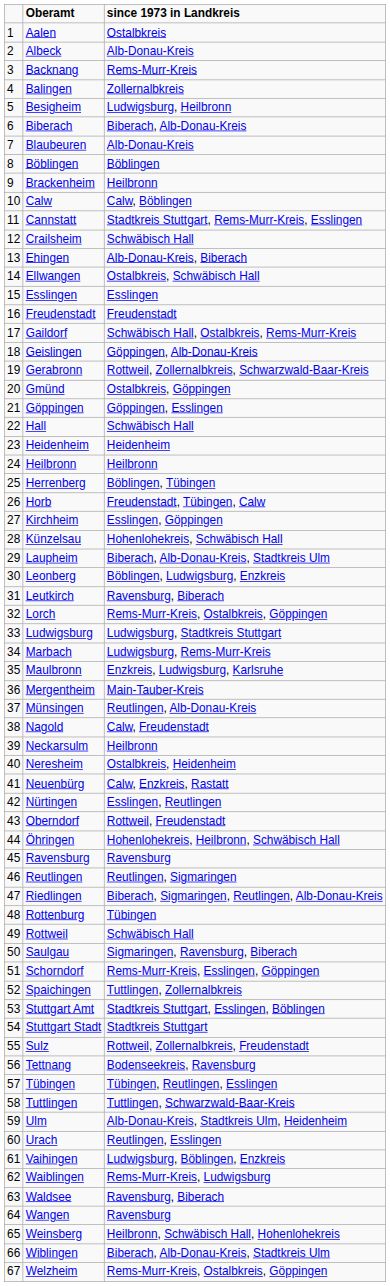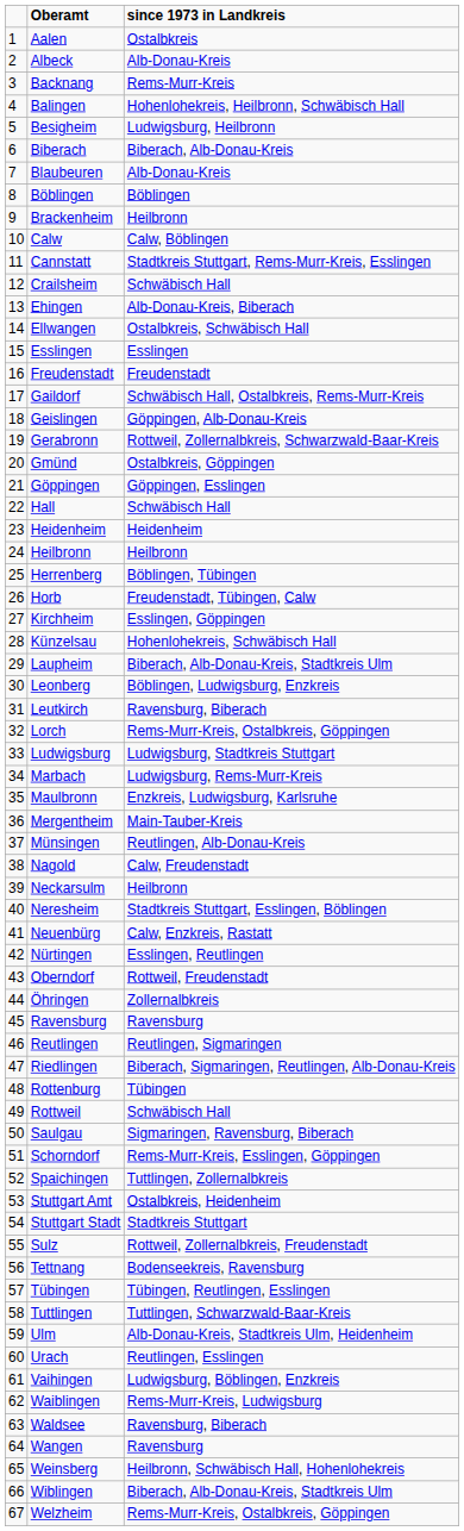 <table class="wikitable">
 <tr>
 <td></td>
 <td><strong>Oberamt</strong></td>
 <td><strong>since 1973 in Landkreis</strong></td>
 </tr>
 <tr>
 <td>1</td>
 <td><a href='#'>Aalen</a></td>
 <td><a href='#'>Ostalbkreis</a></td>
 </tr>
 <tr>
 <td>2</td>
 <td><a href='#'>Albeck</a></td>
 <td><a href='#'>Alb-Donau-Kreis</a></td>
 </tr>
 <tr>
 <td>3</td>
 <td><a href='#'>Backnang</a></td>
 <td><a href='#'>Rems-Murr-Kreis</a></td>
 </tr>
 <tr>
 <td>4</td>
 <td><a href='#'>Balingen</a></td>
-<td><a href='#'>Zollernalbkreis</a></td>
+<td><a href='#'>Hohenlohekreis</a>, <a href='#'>Heilbronn</a>, <a href='#'>Schwäbisch Hall</a></td>
 </tr>
 <tr>
 <td>5</td>
 <td><a href='#'>Besigheim</a></td>
 <td><a href='#'>Ludwigsburg</a>, <a href='#'>Heilbronn</a></td>
 </tr>
 <tr>
 <td>6</td>
 <td><a href='#'>Biberach</a></td>
 <td><a href='#'>Biberach</a>, <a href='#'>Alb-Donau-Kreis</a></td>
 </tr>
 <tr>
 <td>7</td>
 <td><a href='#'>Blaubeuren</a></td>
 <td><a href='#'>Alb-Donau-Kreis</a></td>
 </tr>
 <tr>
 <td>8</td>
 <td><a href='#'>Böblingen</a></td>
 <td><a href='#'>Böblingen</a></td>
 </tr>
 <tr>
 <td>9</td>
 <td><a href='#'>Brackenheim</a></td>
 <td><a href='#'>Heilbronn</a></td>
 </tr>
 <tr>
 <td>10</td>
 <td><a href='#'>Calw</a></td>
 <td><a href='#'>Calw</a>, <a href='#'>Böblingen</a></td>
 </tr>
 <tr>
 <td>11</td>
 <td><a href='#'>Cannstatt</a></td>
 <td><a href='#'>Stadtkreis Stuttgart</a>, <a href='#'>Rems-Murr-Kreis</a>, <a href='#'>Esslingen</a></td>
 </tr>
 <tr>
 <td>12</td>
 <td><a href='#'>Crailsheim</a></td>
 <td><a href='#'>Schwäbisch Hall</a></td>
 </tr>
 <tr>
 <td>13</td>
 <td><a href='#'>Ehingen</a></td>
 <td><a href='#'>Alb-Donau-Kreis</a>, <a href='#'>Biberach</a></td>
 </tr>
 <tr>
 <td>14</td>
 <td><a href='#'>Ellwangen</a></td>
 <td><a href='#'>Ostalbkreis</a>, <a href='#'>Schwäbisch Hall</a></td>
 </tr>
 <tr>
 <td>15</td>
 <td><a href='#'>Esslingen</a></td>
 <td><a href='#'>Esslingen</a></td>
 </tr>
 <tr>
 <td>16</td>
 <td><a href='#'>Freudenstadt</a></td>
 <td><a href='#'>Freudenstadt</a></td>
 </tr>
 <tr>
 <td>17</td>
 <td><a href='#'>Gaildorf</a></td>
 <td><a href='#'>Schwäbisch Hall</a>, <a href='#'>Ostalbkreis</a>, <a href='#'>Rems-Murr-Kreis</a></td>
 </tr>
 <tr>
 <td>18</td>
 <td><a href='#'>Geislingen</a></td>
 <td><a href='#'>Göppingen</a>, <a href='#'>Alb-Donau-Kreis</a></td>
 </tr>
 <tr>
 <td>19</td>
 <td><a href='#'>Gerabronn</a></td>
 <td><a href='#'>Rottweil</a>, <a href='#'>Zollernalbkreis</a>, <a href='#'>Schwarzwald-Baar-Kreis</a></td>
 </tr>
 <tr>
 <td>20</td>
 <td><a href='#'>Gmünd</a></td>
 <td><a href='#'>Ostalbkreis</a>, <a href='#'>Göppingen</a></td>
 </tr>
 <tr>
 <td>21</td>
 <td><a href='#'>Göppingen</a></td>
 <td><a href='#'>Göppingen</a>, <a href='#'>Esslingen</a></td>
 </tr>
 <tr>
 <td>22</td>
 <td><a href='#'>Hall</a></td>
 <td><a href='#'>Schwäbisch Hall</a></td>
 </tr>
 <tr>
 <td>23</td>
 <td><a href='#'>Heidenheim</a></td>
 <td><a href='#'>Heidenheim</a></td>
 </tr>
 <tr>
 <td>24</td>
 <td><a href='#'>Heilbronn</a></td>
 <td><a href='#'>Heilbronn</a></td>
 </tr>
 <tr>
 <td>25</td>
 <td><a href='#'>Herrenberg</a></td>
 <td><a href='#'>Böblingen</a>, <a href='#'>Tübingen</a></td>
 </tr>
 <tr>
 <td>26</td>
 <td><a href='#'>Horb</a></td>
 <td><a href='#'>Freudenstadt</a>, <a href='#'>Tübingen</a>, <a href='#'>Calw</a></td>
 </tr>
 <tr>
 <td>27</td>
 <td><a href='#'>Kirchheim</a></td>
 <td><a href='#'>Esslingen</a>, <a href='#'>Göppingen</a></td>
 </tr>
 <tr>
 <td>28</td>
 <td><a href='#'>Künzelsau</a></td>
 <td><a href='#'>Hohenlohekreis</a>, <a href='#'>Schwäbisch Hall</a></td>
 </tr>
 <tr>
 <td>29</td>
 <td><a href='#'>Laupheim</a></td>
 <td><a href='#'>Biberach</a>, <a href='#'>Alb-Donau-Kreis</a>, <a href='#'>Stadtkreis Ulm</a></td>
 </tr>
 <tr>
 <td>30</td>
 <td><a href='#'>Leonberg</a></td>
 <td><a href='#'>Böblingen</a>, <a href='#'>Ludwigsburg</a>, <a href='#'>Enzkreis</a></td>
 </tr>
 <tr>
 <td>31</td>
 <td><a href='#'>Leutkirch</a></td>
 <td><a href='#'>Ravensburg</a>, <a href='#'>Biberach</a></td>
 </tr>
 <tr>
 <td>32</td>
 <td><a href='#'>Lorch</a></td>
 <td><a href='#'>Rems-Murr-Kreis</a>, <a href='#'>Ostalbkreis</a>, <a href='#'>Göppingen</a></td>
 </tr>
 <tr>
 <td>33</td>
 <td><a href='#'>Ludwigsburg</a></td>
 <td><a href='#'>Ludwigsburg</a>, <a href='#'>Stadtkreis Stuttgart</a></td>
 </tr>
 <tr>
 <td>34</td>
 <td><a href='#'>Marbach</a></td>
 <td><a href='#'>Ludwigsburg</a>, <a href='#'>Rems-Murr-Kreis</a></td>
 </tr>
 <tr>
 <td>35</td>
 <td><a href='#'>Maulbronn</a></td>
 <td><a href='#'>Enzkreis</a>, <a href='#'>Ludwigsburg</a>, <a href='#'>Karlsruhe</a></td>
 </tr>
 <tr>
 <td>36</td>
 <td><a href='#'>Mergentheim</a></td>
 <td><a href='#'>Main-Tauber-Kreis</a></td>
 </tr>
 <tr>
 <td>37</td>
 <td><a href='#'>Münsingen</a></td>
 <td><a href='#'>Reutlingen</a>, <a href='#'>Alb-Donau-Kreis</a></td>
 </tr>
 <tr>
 <td>38</td>
 <td><a href='#'>Nagold</a></td>
 <td><a href='#'>Calw</a>, <a href='#'>Freudenstadt</a></td>
 </tr>
 <tr>
 <td>39</td>
 <td><a href='#'>Neckarsulm</a></td>
 <td><a href='#'>Heilbronn</a></td>
 </tr>
 <tr>
 <td>40</td>
 <td><a href='#'>Neresheim</a></td>
-<td><a href='#'>Ostalbkreis</a>, <a href='#'>Heidenheim</a></td>
+<td><a href='#'>Stadtkreis Stuttgart</a>, <a href='#'>Esslingen</a>, <a href='#'>Böblingen</a></td>
 </tr>
 <tr>
 <td>41</td>
 <td><a href='#'>Neuenbürg</a></td>
 <td><a href='#'>Calw</a>, <a href='#'>Enzkreis</a>, <a href='#'>Rastatt</a></td>
 </tr>
 <tr>
 <td>42</td>
 <td><a href='#'>Nürtingen</a></td>
 <td><a href='#'>Esslingen</a>, <a href='#'>Reutlingen</a></td>
 </tr>
 <tr>
 <td>43</td>
 <td><a href='#'>Oberndorf</a></td>
 <td><a href='#'>Rottweil</a>, <a href='#'>Freudenstadt</a></td>
 </tr>
 <tr>
 <td>44</td>
 <td><a href='#'>Öhringen</a></td>
-<td><a href='#'>Hohenlohekreis</a>, <a href='#'>Heilbronn</a>, <a href='#'>Schwäbisch Hall</a></td>
+<td><a href='#'>Zollernalbkreis</a></td>
 </tr>
 <tr>
 <td>45</td>
 <td><a href='#'>Ravensburg</a></td>
 <td><a href='#'>Ravensburg</a></td>
 </tr>
 <tr>
 <td>46</td>
 <td><a href='#'>Reutlingen</a></td>
 <td><a href='#'>Reutlingen</a>, <a href='#'>Sigmaringen</a></td>
 </tr>
 <tr>
 <td>47</td>
 <td><a href='#'>Riedlingen</a></td>
 <td><a href='#'>Biberach</a>, <a href='#'>Sigmaringen</a>, <a href='#'>Reutlingen</a>, <a href='#'>Alb-Donau-Kreis</a></td>
 </tr>
 <tr>
 <td>48</td>
 <td><a href='#'>Rottenburg</a></td>
 <td><a href='#'>Tübingen</a></td>
 </tr>
 <tr>
 <td>49</td>
 <td><a href='#'>Rottweil</a></td>
 <td><a href='#'>Schwäbisch Hall</a></td>
 </tr>
 <tr>
 <td>50</td>
 <td><a href='#'>Saulgau</a></td>
 <td><a href='#'>Sigmaringen</a>, <a href='#'>Ravensburg</a>, <a href='#'>Biberach</a></td>
 </tr>
 <tr>
 <td>51</td>
 <td><a href='#'>Schorndorf</a></td>
 <td><a href='#'>Rems-Murr-Kreis</a>, <a href='#'>Esslingen</a>, <a href='#'>Göppingen</a></td>
 </tr>
 <tr>
 <td>52</td>
 <td><a href='#'>Spaichingen</a></td>
 <td><a href='#'>Tuttlingen</a>, <a href='#'>Zollernalbkreis</a></td>
 </tr>
 <tr>
 <td>53</td>
 <td><a href='#'>Stuttgart Amt</a></td>
-<td><a href='#'>Stadtkreis Stuttgart</a>, <a href='#'>Esslingen</a>, <a href='#'>Böblingen</a></td>
+<td><a href='#'>Ostalbkreis</a>, <a href='#'>Heidenheim</a></td>
 </tr>
 <tr>
 <td>54</td>
 <td><a href='#'>Stuttgart Stadt</a></td>
 <td><a href='#'>Stadtkreis Stuttgart</a></td>
 </tr>
 <tr>
 <td>55</td>
 <td><a href='#'>Sulz</a></td>
 <td><a href='#'>Rottweil</a>, <a href='#'>Zollernalbkreis</a>, <a href='#'>Freudenstadt</a></td>
 </tr>
 <tr>
 <td>56</td>
 <td><a href='#'>Tettnang</a></td>
 <td><a href='#'>Bodenseekreis</a>, <a href='#'>Ravensburg</a></td>
 </tr>
 <tr>
 <td>57</td>
 <td><a href='#'>Tübingen</a></td>
 <td><a href='#'>Tübingen</a>, <a href='#'>Reutlingen</a>, <a href='#'>Esslingen</a></td>
 </tr>
 <tr>
 <td>58</td>
 <td><a href='#'>Tuttlingen</a></td>
 <td><a href='#'>Tuttlingen</a>, <a href='#'>Schwarzwald-Baar-Kreis</a></td>
 </tr>
 <tr>
 <td>59</td>
 <td><a href='#'>Ulm</a></td>
 <td><a href='#'>Alb-Donau-Kreis</a>, <a href='#'>Stadtkreis Ulm</a>, <a href='#'>Heidenheim</a></td>
 </tr>
 <tr>
 <td>60</td>
 <td><a href='#'>Urach</a></td>
 <td><a href='#'>Reutlingen</a>, <a href='#'>Esslingen</a></td>
 </tr>
 <tr>
 <td>61</td>
 <td><a href='#'>Vaihingen</a></td>
 <td><a href='#'>Ludwigsburg</a>, <a href='#'>Böblingen</a>, <a href='#'>Enzkreis</a></td>
 </tr>
 <tr>
 <td>62</td>
 <td><a href='#'>Waiblingen</a></td>
 <td><a href='#'>Rems-Murr-Kreis</a>, <a href='#'>Ludwigsburg</a></td>
 </tr>
 <tr>
 <td>63</td>
 <td><a href='#'>Waldsee</a></td>
 <td><a href='#'>Ravensburg</a>, <a href='#'>Biberach</a></td>
 </tr>
 <tr>
 <td>64</td>
 <td><a href='#'>Wangen</a></td>
 <td><a href='#'>Ravensburg</a></td>
 </tr>
 <tr>
 <td>65</td>
 <td><a href='#'>Weinsberg</a></td>
 <td><a href='#'>Heilbronn</a>, <a href='#'>Schwäbisch Hall</a>, <a href='#'>Hohenlohekreis</a></td>
 </tr>
 <tr>
 <td>66</td>
 <td><a href='#'>Wiblingen</a></td>
 <td><a href='#'>Biberach</a>, <a href='#'>Alb-Donau-Kreis</a>, <a href='#'>Stadtkreis Ulm</a></td>
 </tr>
 <tr>
 <td>67</td>
 <td><a href='#'>Welzheim</a></td>
 <td><a href='#'>Rems-Murr-Kreis</a>, <a href='#'>Ostalbkreis</a>, <a href='#'>Göppingen</a></td>
 </tr>
 </table>
